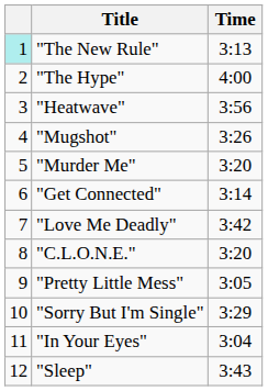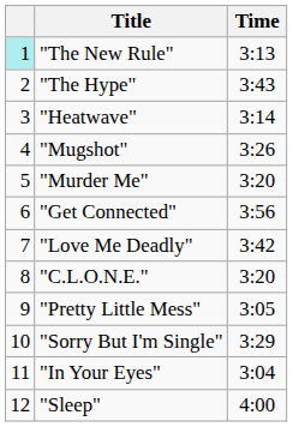 <table class="wikitable">
 <tr>
 <th align="center"></th>
 <th align="center">Title</th>
 <th width="40" align="center">Time</th>
 </tr>
 <tr>
 <td align="right" style="background: paleturquoise;">1</td>
 <td>"The New Rule"</td>
 <td align="center">3:13</td>
 </tr>
 <tr>
 <td align="right">2</td>
 <td>"The Hype"</td>
-<td align="center">4:00</td>
+<td align="center">3:43</td>
 </tr>
 <tr>
 <td align="right">3</td>
 <td>"Heatwave"</td>
-<td align="center">3:56</td>
+<td align="center">3:14</td>
 </tr>
 <tr>
 <td align="right">4</td>
 <td>"Mugshot"</td>
 <td align="center">3:26</td>
 </tr>
 <tr>
 <td align="right">5</td>
 <td>"Murder Me"</td>
 <td align="center">3:20</td>
 </tr>
 <tr>
 <td align="right">6</td>
 <td>"Get Connected"</td>
-<td align="center">3:14</td>
+<td align="center">3:56</td>
 </tr>
 <tr>
 <td align="right">7</td>
 <td>"Love Me Deadly"</td>
 <td align="center">3:42</td>
 </tr>
 <tr>
 <td align="right">8</td>
 <td>"C.L.O.N.E."</td>
 <td align="center">3:20</td>
 </tr>
 <tr>
 <td align="right">9</td>
 <td>"Pretty Little Mess"</td>
 <td align="center">3:05</td>
 </tr>
 <tr>
 <td align="right">10</td>
 <td>"Sorry But I'm Single"</td>
 <td align="center">3:29</td>
 </tr>
 <tr>
 <td align="right">11</td>
 <td>"In Your Eyes"</td>
 <td align="center">3:04</td>
 </tr>
 <tr>
 <td align="right">12</td>
 <td>"Sleep"</td>
-<td align="center">3:43</td>
+<td align="center">4:00</td>
 </tr>
 </table>
